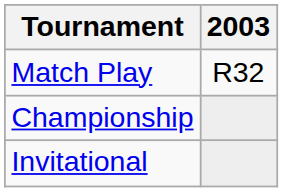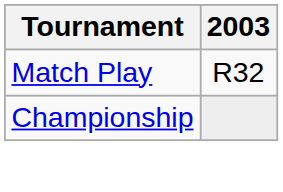 <table class="wikitable" style="text-align:center;">
 <tr>
 <th>Tournament</th>
 <th>2003</th>
 </tr>
 <tr>
 <td align="left"><a href='#'>Match Play</a></td>
 <td>R32</td>
 </tr>
 <tr>
 <td align="left"><a href='#'>Championship</a></td>
 <td style="background:#eeeeee;"></td>
 </tr>
-<tr>
-<td align="left"><a href='#'>Invitational</a></td>
-<td style="background:#eeeeee;"></td>
-</tr>
 </table>
